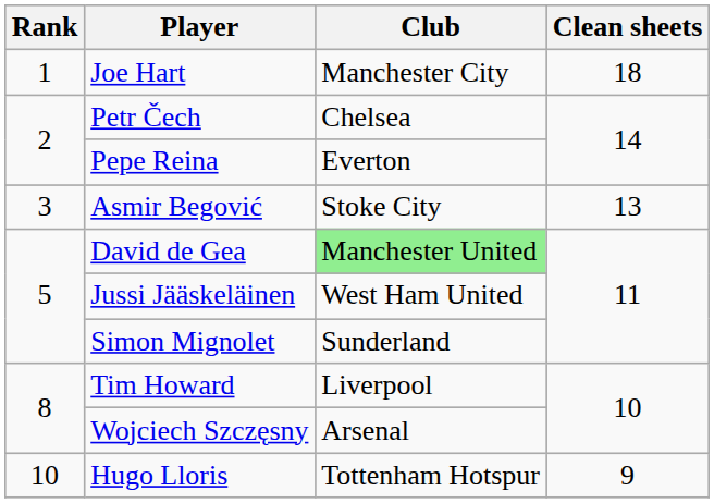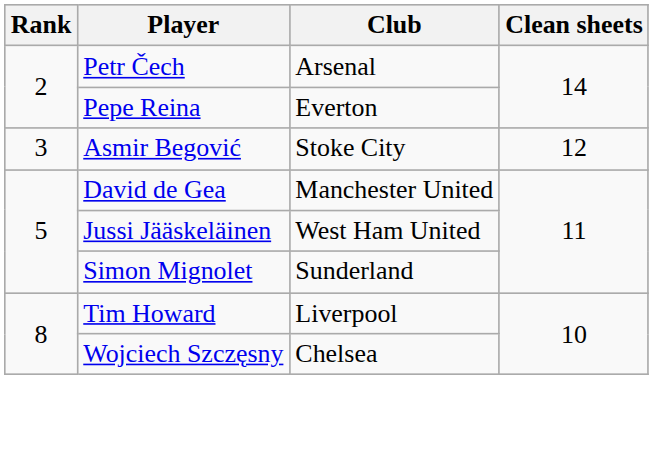 <table class="wikitable" style="text-align:center">
 <tr>
 <th>Rank</th>
 <th>Player</th>
 <th>Club</th>
 <th>Clean sheets</th>
 </tr>
 <tr>
-<td>1</td>
-<td align="left"> <a href='#'>Joe Hart</a></td>
-<td align="left">Manchester City</td>
-<td>18</td>
-</tr>
-<tr>
 <td rowspan="2">2</td>
 <td align="left"> <a href='#'>Petr Čech</a></td>
-<td align="left">Chelsea</td>
+<td align="left">Arsenal</td>
 <td rowspan="2">14</td>
 </tr>
 <tr>
 <td align="left"> <a href='#'>Pepe Reina</a></td>
 <td align="left">Everton</td>
 </tr>
 <tr>
 <td>3</td>
 <td align="left"> <a href='#'>Asmir Begović</a></td>
 <td align="left">Stoke City</td>
-<td>13</td>
+<td>12</td>
 </tr>
 <tr>
 <td rowspan="3">5</td>
 <td align="left"> <a href='#'>David de Gea</a></td>
-<td align="left" style="background: lightgreen;">Manchester United</td>
+<td align="left">Manchester United</td>
 <td rowspan="3">11</td>
 </tr>
 <tr>
 <td align="left"> <a href='#'>Jussi Jääskeläinen</a></td>
 <td align="left">West Ham United</td>
 </tr>
 <tr>
 <td align="left"> <a href='#'>Simon Mignolet</a></td>
 <td align="left">Sunderland</td>
 </tr>
 <tr>
 <td rowspan="2">8</td>
 <td align="left"> <a href='#'>Tim Howard</a></td>
 <td align="left">Liverpool</td>
 <td rowspan="2">10</td>
 </tr>
 <tr>
 <td align="left"> <a href='#'>Wojciech Szczęsny</a></td>
-<td align="left">Arsenal</td>
-</tr>
-<tr>
-<td>10</td>
-<td align="left"> <a href='#'>Hugo Lloris</a></td>
-<td align="left">Tottenham Hotspur</td>
-<td>9</td>
+<td align="left">Chelsea</td>
 </tr>
 </table>
